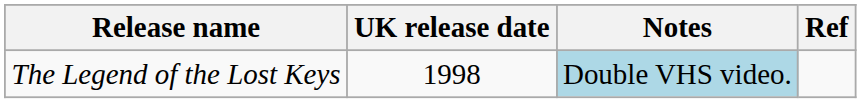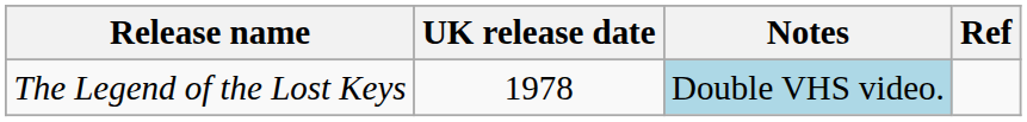 <table class="wikitable">
 <tr>
 <th>Release name</th>
 <th>UK release date</th>
 <th>Notes</th>
 <th>Ref</th>
 </tr>
 <tr>
 <td align="center"><em> The Legend of the Lost Keys </em></td>
-<td align="center">1998</td>
+<td align="center">1978</td>
 <td align="center" style="background: lightblue;">Double VHS video.</td>
 <td></td>
 </tr>
 </table>
